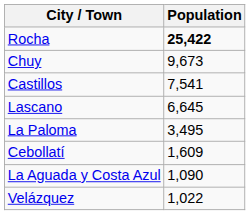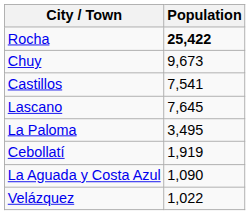 <table class="wikitable">
 <tr>
 <th>City / Town</th>
 <th>Population</th>
 </tr>
 <tr>
 <td><a href='#'>Rocha</a></td>
 <td><strong>25,422</strong></td>
 </tr>
 <tr>
 <td><a href='#'>Chuy</a></td>
 <td>9,673</td>
 </tr>
 <tr>
 <td><a href='#'>Castillos</a></td>
 <td>7,541</td>
 </tr>
 <tr>
 <td><a href='#'>Lascano</a></td>
-<td>6,645</td>
+<td>7,645</td>
 </tr>
 <tr>
 <td><a href='#'>La Paloma</a></td>
 <td>3,495</td>
 </tr>
 <tr>
 <td><a href='#'>Cebollatí</a></td>
-<td>1,609</td>
+<td>1,919</td>
 </tr>
 <tr>
 <td><a href='#'>La Aguada y Costa Azul</a></td>
 <td>1,090</td>
 </tr>
 <tr>
 <td><a href='#'>Velázquez</a></td>
 <td>1,022</td>
 </tr>
 </table>
